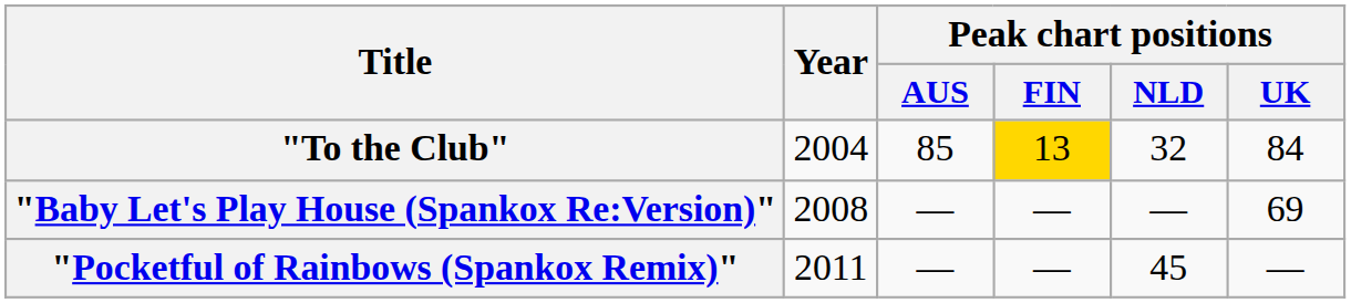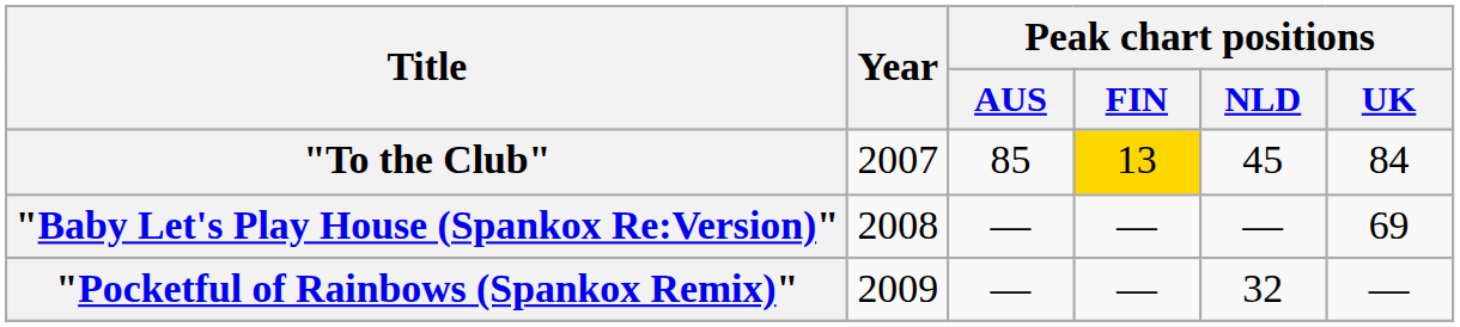 <table class="wikitable plainrowheaders" style="text-align:center;">
 <tr>
 <th scope="col" rowspan="2">Title</th>
 <th scope="col" rowspan="2">Year</th>
 <th scope="col" colspan="4">Peak chart positions</th>
 </tr>
 <tr>
 <th scope="col" style="width:3em;font-size:90%;"><a href='#'>AUS</a><br></th>
 <th scope="col" style="width:3em;font-size:90%;"><a href='#'>FIN</a><br></th>
 <th scope="col" style="width:3em;font-size:90%;"><a href='#'>NLD</a><br></th>
 <th scope="col" style="width:3em;font-size:90%;"><a href='#'>UK</a><br></th>
 </tr>
 <tr>
 <th scope="row">"To the Club"</th>
-<td>2004</td>
+<td>2007</td>
 <td>85</td>
 <td style="background: gold;">13</td>
-<td>32</td>
+<td>45</td>
 <td>84</td>
 </tr>
 <tr>
 <th scope="row">"<a href='#'>Baby Let's Play House (Spankox Re:Version)</a>"<br></th>
 <td>2008</td>
 <td>—</td>
 <td>—</td>
 <td>—</td>
 <td>69</td>
 </tr>
 <tr>
 <th scope="row">"<a href='#'>Pocketful of Rainbows (Spankox Remix)</a>"<br></th>
-<td>2011</td>
+<td>2009</td>
 <td>—</td>
 <td>—</td>
-<td>45</td>
+<td>32</td>
 <td>—</td>
 </tr>
 </table>
